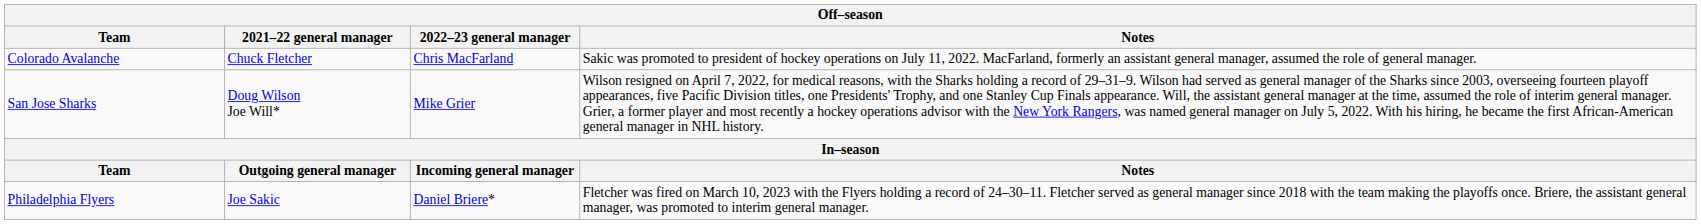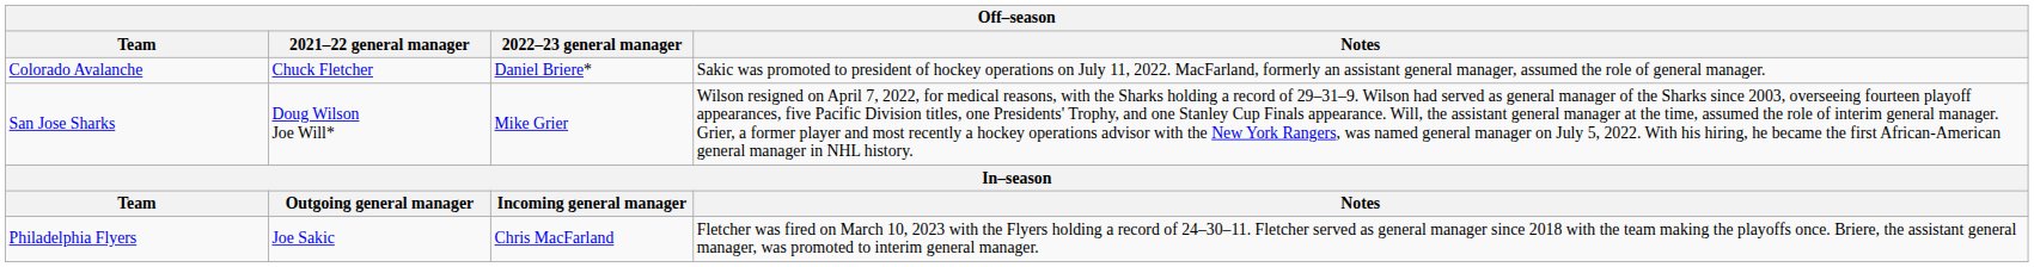 <table class="wikitable">
 <tr>
 <th colspan="4">Off–season</th>
 </tr>
 <tr>
 <th style="width:13%;">Team</th>
 <th style="width:11%;">2021–22 general manager</th>
 <th style="width:10%;">2022–23 general manager</th>
 <th>Notes</th>
 </tr>
 <tr>
 <td><a href='#'>Colorado Avalanche</a></td>
 <td><a href='#'>Chuck Fletcher</a></td>
-<td><a href='#'>Chris MacFarland</a></td>
+<td><a href='#'>Daniel Briere</a>*</td>
 <td>Sakic was promoted to president of hockey operations on July 11, 2022. MacFarland, formerly an assistant general manager, assumed the role of general manager.</td>
 </tr>
 <tr>
 <td><a href='#'>San Jose Sharks</a></td>
 <td><a href='#'>Doug Wilson</a><br>Joe Will*</td>
 <td><a href='#'>Mike Grier</a></td>
 <td>Wilson resigned on April 7, 2022, for medical reasons, with the Sharks holding a record of 29–31–9. Wilson had served as general manager of the Sharks since 2003, overseeing fourteen playoff appearances, five Pacific Division titles, one Presidents' Trophy, and one Stanley Cup Finals appearance. Will, the assistant general manager at the time, assumed the role of interim general manager. Grier, a former player and most recently a hockey operations advisor with the <a href='#'>New York Rangers</a>, was named general manager on July 5, 2022. With his hiring, he became the first African-American general manager in NHL history.</td>
 </tr>
 <tr>
 <th colspan="4">In–season</th>
 </tr>
 <tr>
 <th style="width:13%;">Team</th>
 <th style="width:11%;">Outgoing general manager</th>
 <th style="width:10%;">Incoming general manager</th>
 <th>Notes</th>
 </tr>
 <tr>
 <td><a href='#'>Philadelphia Flyers</a></td>
 <td><a href='#'>Joe Sakic</a></td>
-<td><a href='#'>Daniel Briere</a>*</td>
+<td><a href='#'>Chris MacFarland</a></td>
 <td>Fletcher was fired on March 10, 2023 with the Flyers holding a record of 24–30–11. Fletcher served as general manager since 2018 with the team making the playoffs once. Briere, the assistant general manager, was promoted to interim general manager.</td>
 </tr>
 </table>
